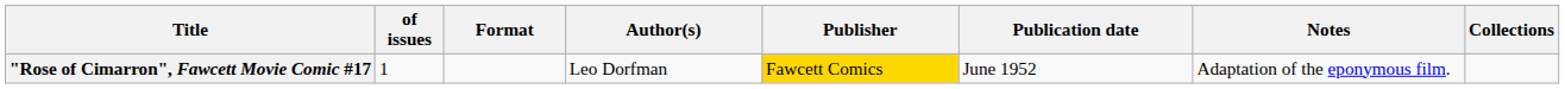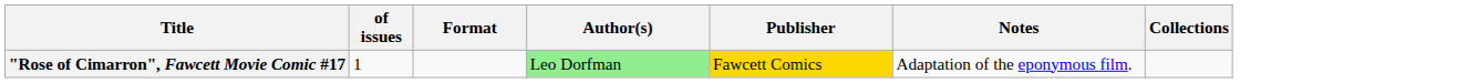 <table class="wikitable">
 <tr>
 <th>Title</th>
 <th style="width:40pt"> of issues</th>
 <th style="width:75pt">Format</th>
 <th style="width:125pt">Author(s)</th>
 <th style="width:125pt">Publisher</th>
-<th style="width:150pt">Publication date</th>
 <th style="width:175pt">Notes</th>
 <th>Collections</th>
 </tr>
 <tr>
 <th>"Rose of Cimarron", <em>Fawcett Movie Comic</em> #17</th>
 <td>1</td>
 <td></td>
-<td>Leo Dorfman</td>
+<td style="background: lightgreen;">Leo Dorfman</td>
 <td style="background: gold;">Fawcett Comics</td>
-<td>June 1952</td>
 <td>Adaptation of the <a href='#'>eponymous film</a>.</td>
 <td></td>
 </tr>
 </table>
